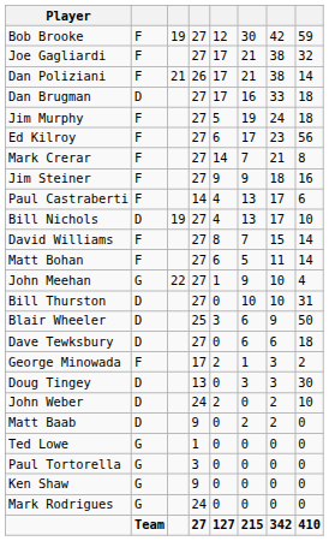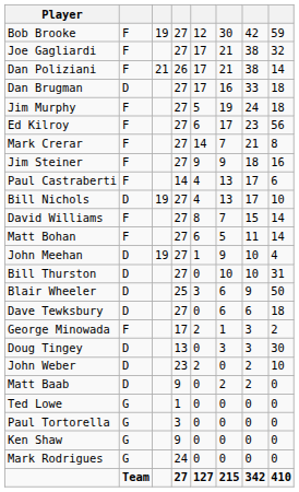 <table class="wikitable sortable">
 <tr>
 <th>Player</th>
 <th></th>
 <th></th>
 <th></th>
 <th></th>
 <th></th>
 <th></th>
 <th></th>
 </tr>
 <tr>
 <td>Bob Brooke</td>
 <td>F</td>
 <td>19</td>
 <td>27</td>
 <td>12</td>
 <td>30</td>
 <td>42</td>
 <td>59</td>
 </tr>
 <tr>
 <td>Joe Gagliardi</td>
 <td>F</td>
 <td></td>
 <td>27</td>
 <td>17</td>
 <td>21</td>
 <td>38</td>
 <td>32</td>
 </tr>
 <tr>
 <td>Dan Poliziani</td>
 <td>F</td>
 <td>21</td>
 <td>26</td>
 <td>17</td>
 <td>21</td>
 <td>38</td>
 <td>14</td>
 </tr>
 <tr>
 <td>Dan Brugman</td>
 <td>D</td>
 <td></td>
 <td>27</td>
 <td>17</td>
 <td>16</td>
 <td>33</td>
 <td>18</td>
 </tr>
 <tr>
 <td>Jim Murphy</td>
 <td>F</td>
 <td></td>
 <td>27</td>
 <td>5</td>
 <td>19</td>
 <td>24</td>
 <td>18</td>
 </tr>
 <tr>
 <td>Ed Kilroy</td>
 <td>F</td>
 <td></td>
 <td>27</td>
 <td>6</td>
 <td>17</td>
 <td>23</td>
 <td>56</td>
 </tr>
 <tr>
 <td>Mark Crerar</td>
 <td>F</td>
 <td></td>
 <td>27</td>
 <td>14</td>
 <td>7</td>
 <td>21</td>
 <td>8</td>
 </tr>
 <tr>
 <td>Jim Steiner</td>
 <td>F</td>
 <td></td>
 <td>27</td>
 <td>9</td>
 <td>9</td>
 <td>18</td>
 <td>16</td>
 </tr>
 <tr>
 <td>Paul Castraberti</td>
 <td>F</td>
 <td></td>
 <td>14</td>
 <td>4</td>
 <td>13</td>
 <td>17</td>
 <td>6</td>
 </tr>
 <tr>
 <td>Bill Nichols</td>
 <td>D</td>
 <td>19</td>
 <td>27</td>
 <td>4</td>
 <td>13</td>
 <td>17</td>
 <td>10</td>
 </tr>
 <tr>
 <td>David Williams</td>
 <td>F</td>
 <td></td>
 <td>27</td>
 <td>8</td>
 <td>7</td>
 <td>15</td>
 <td>14</td>
 </tr>
 <tr>
 <td>Matt Bohan</td>
 <td>F</td>
 <td></td>
 <td>27</td>
 <td>6</td>
 <td>5</td>
 <td>11</td>
 <td>14</td>
 </tr>
 <tr>
 <td>John Meehan</td>
-<td>G</td>
-<td>22</td>
+<td>D</td>
+<td>19</td>
 <td>27</td>
 <td>1</td>
 <td>9</td>
 <td>10</td>
 <td>4</td>
 </tr>
 <tr>
 <td>Bill Thurston</td>
 <td>D</td>
 <td></td>
 <td>27</td>
 <td>0</td>
 <td>10</td>
 <td>10</td>
 <td>31</td>
 </tr>
 <tr>
 <td>Blair Wheeler</td>
 <td>D</td>
 <td></td>
 <td>25</td>
 <td>3</td>
 <td>6</td>
 <td>9</td>
 <td>50</td>
 </tr>
 <tr>
 <td>Dave Tewksbury</td>
 <td>D</td>
 <td></td>
 <td>27</td>
 <td>0</td>
 <td>6</td>
 <td>6</td>
 <td>18</td>
 </tr>
 <tr>
 <td>George Minowada</td>
 <td>F</td>
 <td></td>
 <td>17</td>
 <td>2</td>
 <td>1</td>
 <td>3</td>
 <td>2</td>
 </tr>
 <tr>
 <td>Doug Tingey</td>
 <td>D</td>
 <td></td>
 <td>13</td>
 <td>0</td>
 <td>3</td>
 <td>3</td>
 <td>30</td>
 </tr>
 <tr>
 <td>John Weber</td>
 <td>D</td>
 <td></td>
-<td>24</td>
+<td>23</td>
 <td>2</td>
 <td>0</td>
 <td>2</td>
 <td>10</td>
 </tr>
 <tr>
 <td>Matt Baab</td>
 <td>D</td>
 <td></td>
 <td>9</td>
 <td>0</td>
 <td>2</td>
 <td>2</td>
 <td>0</td>
 </tr>
 <tr>
 <td>Ted Lowe</td>
 <td>G</td>
 <td></td>
 <td>1</td>
 <td>0</td>
 <td>0</td>
 <td>0</td>
 <td>0</td>
 </tr>
 <tr>
 <td>Paul Tortorella</td>
 <td>G</td>
 <td></td>
 <td>3</td>
 <td>0</td>
 <td>0</td>
 <td>0</td>
 <td>0</td>
 </tr>
 <tr>
 <td>Ken Shaw</td>
 <td>G</td>
 <td></td>
 <td>9</td>
 <td>0</td>
 <td>0</td>
 <td>0</td>
 <td>0</td>
 </tr>
 <tr>
 <td>Mark Rodrigues</td>
 <td>G</td>
 <td></td>
 <td>24</td>
 <td>0</td>
 <td>0</td>
 <td>0</td>
 <td>0</td>
 </tr>
 <tr class="sortbottom">
 <td></td>
 <td><strong>Team</strong></td>
 <td></td>
 <td><strong>27</strong></td>
 <td><strong>127</strong></td>
 <td><strong>215</strong></td>
 <td><strong>342</strong></td>
 <td><strong>410</strong></td>
 </tr>
 </table>
